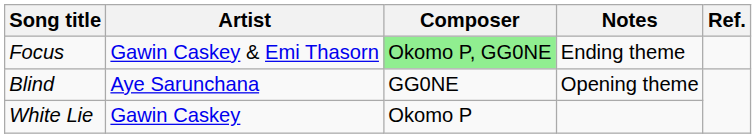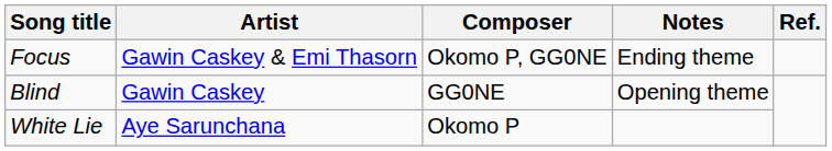 <table class="wikitable">
 <tr>
 <th>Song title</th>
 <th>Artist</th>
 <th>Composer</th>
 <th>Notes</th>
 <th>Ref.</th>
 </tr>
 <tr>
 <td><em>Focus</em></td>
 <td><a href='#'>Gawin Caskey</a> & <a href='#'>Emi Thasorn</a></td>
-<td style="background: lightgreen;">Okomo P, GG0NE</td>
+<td>Okomo P, GG0NE</td>
 <td>Ending theme</td>
 <td></td>
 </tr>
 <tr>
 <td><em>Blind</em></td>
-<td><a href='#'>Aye Sarunchana</a></td>
+<td><a href='#'>Gawin Caskey</a></td>
 <td>GG0NE</td>
 <td>Opening theme</td>
 <td rowspan="2"></td>
 </tr>
 <tr>
 <td><em>White Lie</em></td>
-<td><a href='#'>Gawin Caskey</a></td>
+<td><a href='#'>Aye Sarunchana</a></td>
 <td>Okomo P</td>
 <td></td>
 </tr>
 </table>
